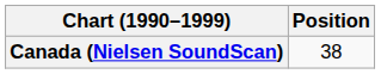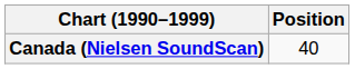 <table class="wikitable plainrowheaders">
 <tr>
 <th>Chart (1990–1999)</th>
 <th>Position</th>
 </tr>
 <tr>
 <th scope="row">Canada (<a href='#'>Nielsen SoundScan</a>)</th>
-<td align="center">38</td>
+<td align="center">40</td>
 </tr>
 </table>
